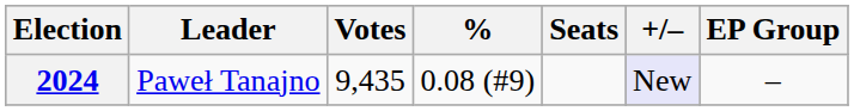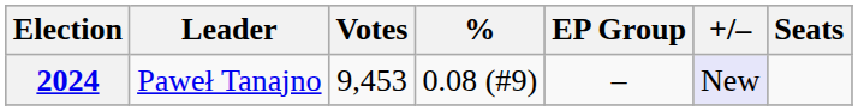 <table class=wikitable style="text-align:center;">
 <tr>
 <th>Election</th>
 <th>Leader</th>
 <th>Votes</th>
 <th>%</th>
+<th>EP Group</th>
+<th>+/–</th>
 <th>Seats</th>
-<th>+/–</th>
-<th>EP Group</th>
 </tr>
 <tr>
 <th><a href='#'>2024</a></th>
 <td><a href='#'>Paweł Tanajno</a></td>
-<td>9,435</td>
+<td>9,453</td>
 <td>0.08 (#9)</td>
+<td>–</td>
+<td style="background: lavender;">New</td>
 <td></td>
-<td style="background: lavender;">New</td>
-<td>–</td>
 </tr>
 </table>
